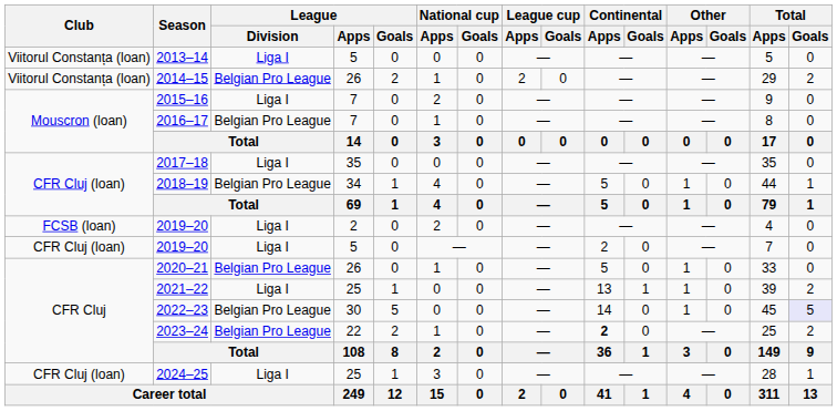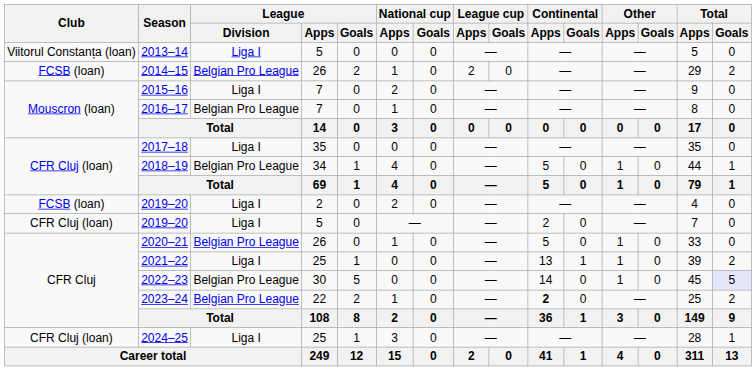 <table class="wikitable" style="text-align:center">
 <tr>
 <th rowspan="2">Club</th>
 <th rowspan="2">Season</th>
 <th colspan="3">League</th>
 <th colspan="2">National cup</th>
 <th colspan="2">League cup</th>
 <th colspan="2">Continental</th>
 <th colspan="2">Other</th>
 <th colspan="2">Total</th>
 </tr>
 <tr>
 <th>Division</th>
 <th>Apps</th>
 <th>Goals</th>
 <th>Apps</th>
 <th>Goals</th>
 <th>Apps</th>
 <th>Goals</th>
 <th>Apps</th>
 <th>Goals</th>
 <th>Apps</th>
 <th>Goals</th>
 <th>Apps</th>
 <th>Goals</th>
 </tr>
 <tr>
 <td>Viitorul Constanța (loan)</td>
 <td><a href='#'>2013–14</a></td>
 <td><a href='#'>Liga I</a></td>
 <td>5</td>
 <td>0</td>
 <td>0</td>
 <td>0</td>
 <td colspan="2" rowspan="1">—</td>
 <td colspan="2">—</td>
 <td colspan="2">—</td>
 <td>5</td>
 <td>0</td>
 </tr>
 <tr>
-<td>Viitorul Constanța (loan)</td>
+<td><a href='#'>FCSB</a> (loan)</td>
 <td><a href='#'>2014–15</a></td>
 <td><a href='#'>Belgian Pro League</a></td>
 <td>26</td>
 <td>2</td>
 <td>1</td>
 <td>0</td>
 <td>2</td>
 <td>0</td>
 <td colspan="2" rowspan="1">—</td>
 <td colspan="2">—</td>
 <td>29</td>
 <td>2</td>
 </tr>
 <tr>
 <td rowspan="3"><a href='#'>Mouscron</a> (loan)</td>
 <td><a href='#'>2015–16</a></td>
 <td>Liga I</td>
 <td>7</td>
 <td>0</td>
 <td>2</td>
 <td>0</td>
 <td colspan="2" rowspan="1">—</td>
 <td colspan="2">—</td>
 <td colspan="2">—</td>
 <td>9</td>
 <td>0</td>
 </tr>
 <tr>
 <td><a href='#'>2016–17</a></td>
 <td>Belgian Pro League</td>
 <td>7</td>
 <td>0</td>
 <td>1</td>
 <td>0</td>
 <td colspan="2" rowspan="1">—</td>
 <td colspan="2">—</td>
 <td colspan="2">—</td>
 <td>8</td>
 <td>0</td>
 </tr>
 <tr>
 <th colspan="2">Total</th>
 <th>14</th>
 <th>0</th>
 <th>3</th>
 <th>0</th>
 <th rowspan="1">0</th>
 <th>0</th>
 <th>0</th>
 <th>0</th>
 <th>0</th>
 <th>0</th>
 <th>17</th>
 <th>0</th>
 </tr>
 <tr>
 <td rowspan="3"><a href='#'>CFR Cluj</a> (loan)</td>
 <td><a href='#'>2017–18</a></td>
 <td>Liga I</td>
 <td>35</td>
 <td>0</td>
 <td>0</td>
 <td>0</td>
 <td colspan="2">—</td>
 <td colspan="2">—</td>
 <td colspan="2">—</td>
 <td>35</td>
 <td>0</td>
 </tr>
 <tr>
 <td><a href='#'>2018–19</a></td>
 <td>Belgian Pro League</td>
 <td>34</td>
 <td>1</td>
 <td>4</td>
 <td>0</td>
 <td colspan="2">—</td>
 <td>5</td>
 <td>0</td>
 <td>1</td>
 <td>0</td>
 <td>44</td>
 <td>1</td>
 </tr>
 <tr>
 <th colspan="2">Total</th>
 <th>69</th>
 <th>1</th>
 <th>4</th>
 <th>0</th>
 <th colspan="2">—</th>
 <th>5</th>
 <th>0</th>
 <th>1</th>
 <th>0</th>
 <th>79</th>
 <th>1</th>
 </tr>
 <tr>
 <td><a href='#'>FCSB</a> (loan)</td>
 <td><a href='#'>2019–20</a></td>
 <td>Liga I</td>
 <td>2</td>
 <td>0</td>
 <td>2</td>
 <td>0</td>
 <td colspan="2">—</td>
 <td colspan="2">—</td>
 <td colspan="2">—</td>
 <td>4</td>
 <td>0</td>
 </tr>
 <tr>
 <td>CFR Cluj (loan)</td>
 <td><a href='#'>2019–20</a></td>
 <td>Liga I</td>
 <td>5</td>
 <td>0</td>
 <td colspan="2">—</td>
 <td colspan="2">—</td>
 <td>2</td>
 <td>0</td>
 <td colspan="2">—</td>
 <td>7</td>
 <td>0</td>
 </tr>
 <tr>
 <td rowspan="5">CFR Cluj</td>
 <td><a href='#'>2020–21</a></td>
 <td><a href='#'>Belgian Pro League</a></td>
 <td>26</td>
 <td>0</td>
 <td>1</td>
 <td>0</td>
 <td colspan="2">—</td>
 <td>5</td>
 <td>0</td>
 <td>1</td>
 <td>0</td>
 <td>33</td>
 <td>0</td>
 </tr>
 <tr>
 <td><a href='#'>2021–22</a></td>
 <td>Liga I</td>
 <td>25</td>
 <td>1</td>
 <td>0</td>
 <td>0</td>
 <td colspan="2">—</td>
 <td>13</td>
 <td>1</td>
 <td>1</td>
 <td>0</td>
 <td>39</td>
 <td>2</td>
 </tr>
 <tr>
 <td><a href='#'>2022–23</a></td>
 <td>Belgian Pro League</td>
 <td>30</td>
 <td>5</td>
 <td>0</td>
 <td>0</td>
 <td colspan="2">—</td>
 <td>14</td>
 <td>0</td>
 <td>1</td>
 <td>0</td>
 <td>45</td>
 <td style="background: lavender;">5</td>
 </tr>
 <tr>
 <td><a href='#'>2023–24</a></td>
 <td><a href='#'>Belgian Pro League</a></td>
 <td>22</td>
 <td>2</td>
 <td>1</td>
 <td>0</td>
 <td colspan="2">—</td>
 <td><strong>2</strong></td>
 <td>0</td>
 <td colspan="2">—</td>
 <td>25</td>
 <td>2</td>
 </tr>
 <tr>
 <th colspan="2">Total</th>
 <th>108</th>
 <th>8</th>
 <th>2</th>
 <th>0</th>
 <th colspan="2">—</th>
 <th>36</th>
 <th>1</th>
 <th>3</th>
 <th>0</th>
 <th>149</th>
 <th>9</th>
 </tr>
 <tr>
 <td>CFR Cluj (loan)</td>
 <td><a href='#'>2024–25</a></td>
 <td>Liga I</td>
 <td>25</td>
 <td>1</td>
 <td>3</td>
 <td>0</td>
 <td colspan="2">—</td>
 <td colspan="2">—</td>
 <td colspan="2">—</td>
 <td>28</td>
 <td>1</td>
 </tr>
 <tr>
 <th colspan="3">Career total</th>
 <th>249</th>
 <th>12</th>
 <th>15</th>
 <th>0</th>
 <th>2</th>
 <th>0</th>
 <th>41</th>
 <th>1</th>
 <th>4</th>
 <th>0</th>
 <th>311</th>
 <th>13</th>
 </tr>
 </table>
